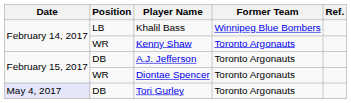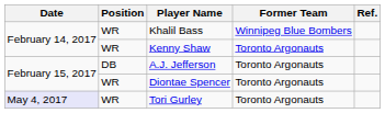 <table class="wikitable">
 <tr>
 <th>Date</th>
 <th>Position</th>
 <th>Player Name</th>
 <th>Former Team</th>
 <th>Ref.</th>
 </tr>
 <tr>
 <td rowspan="2">February 14, 2017</td>
-<td>LB</td>
+<td>WR</td>
 <td>Khalil Bass</td>
 <td><a href='#'>Winnipeg Blue Bombers</a></td>
 <td></td>
 </tr>
 <tr>
 <td>WR</td>
 <td><a href='#'>Kenny Shaw</a></td>
 <td><a href='#'>Toronto Argonauts</a></td>
 <td></td>
 </tr>
 <tr>
 <td rowspan="2">February 15, 2017</td>
 <td>DB</td>
 <td><a href='#'>A.J. Jefferson</a></td>
 <td>Toronto Argonauts</td>
 <td></td>
 </tr>
 <tr>
 <td>WR</td>
 <td><a href='#'>Diontae Spencer</a></td>
 <td>Toronto Argonauts</td>
 <td></td>
 </tr>
 <tr>
 <td style="background: lavender;">May 4, 2017</td>
-<td>DB</td>
+<td>WR</td>
 <td><a href='#'>Tori Gurley</a></td>
 <td>Toronto Argonauts</td>
 <td></td>
 </tr>
 </table>
